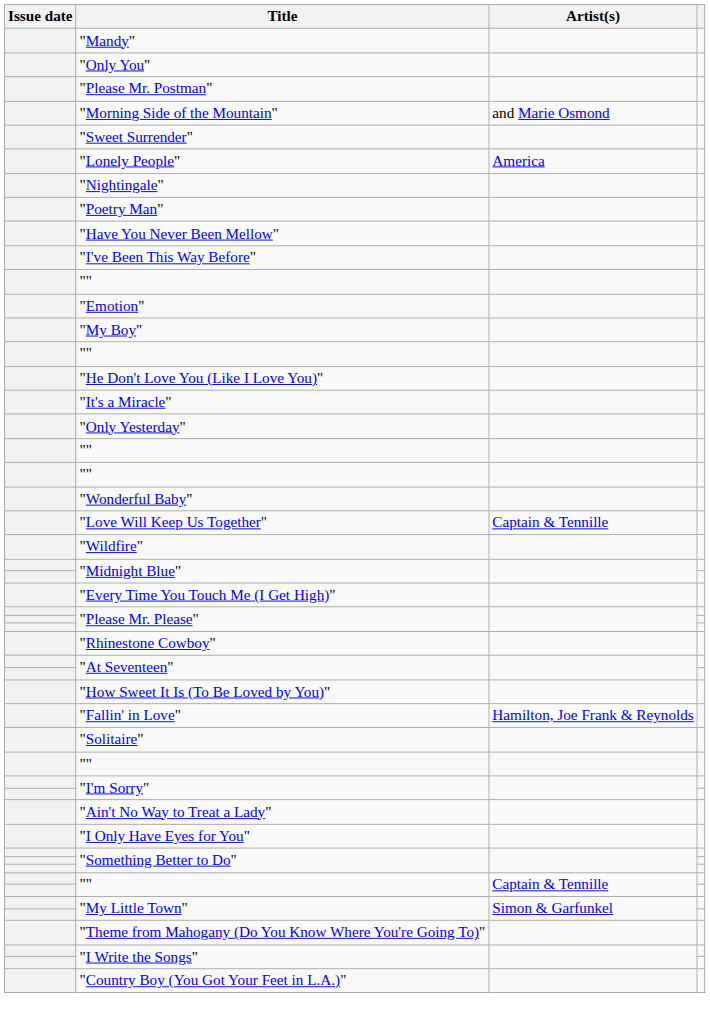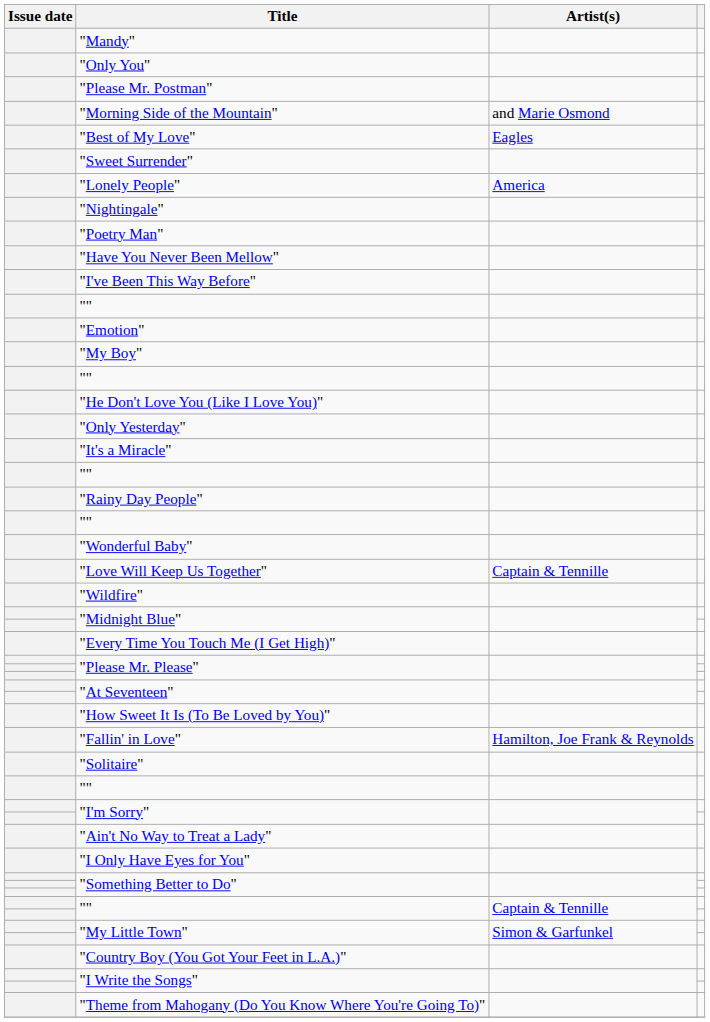 <table class="wikitable sortable plainrowheaders">
 <tr>
 <th scope=col>Issue date</th>
 <th scope=col>Title</th>
 <th scope=col>Artist(s)</th>
 <th scope=col class=unsortable></th>
 </tr>
 <tr>
 <th scope=row></th>
 <td>"<a href='#'>Mandy</a>"</td>
 <td></td>
 <td align=center></td>
 </tr>
 <tr>
 <th scope=row></th>
 <td>"<a href='#'>Only You</a>"</td>
 <td></td>
 <td align=center></td>
 </tr>
 <tr>
 <th scope=row></th>
 <td>"<a href='#'>Please Mr. Postman</a>"</td>
 <td></td>
 <td align=center></td>
 </tr>
 <tr>
 <th scope=row></th>
 <td>"<a href='#'>Morning Side of the Mountain</a>"</td>
 <td> and <a href='#'>Marie Osmond</a></td>
+<td align=center></td>
+</tr>
+<tr>
+<th scope=row></th>
+<td>"<a href='#'>Best of My Love</a>"</td>
+<td><a href='#'>Eagles</a></td>
 <td align=center></td>
 </tr>
 <tr>
 <th scope=row></th>
 <td>"<a href='#'>Sweet Surrender</a>"</td>
 <td></td>
 <td align=center></td>
 </tr>
 <tr>
 <th scope=row></th>
 <td>"<a href='#'>Lonely People</a>"</td>
 <td><a href='#'>America</a></td>
 <td align=center></td>
 </tr>
 <tr>
 <th scope=row></th>
 <td>"<a href='#'>Nightingale</a>"</td>
 <td></td>
 <td align=center></td>
 </tr>
 <tr>
 <th scope=row></th>
 <td>"<a href='#'>Poetry Man</a>"</td>
 <td></td>
 <td align=center></td>
 </tr>
 <tr>
 <th scope=row></th>
 <td>"<a href='#'>Have You Never Been Mellow</a>"</td>
 <td></td>
 <td align=center></td>
 </tr>
 <tr>
 <th scope=row></th>
 <td>"<a href='#'>I've Been This Way Before</a>"</td>
 <td></td>
 <td align=center></td>
 </tr>
 <tr>
 <th scope=row></th>
 <td>""</td>
 <td></td>
 <td align=center></td>
 </tr>
 <tr>
 <th scope=row></th>
 <td>"<a href='#'>Emotion</a>"</td>
 <td></td>
 <td align=center></td>
 </tr>
 <tr>
 <th scope=row></th>
 <td>"<a href='#'>My Boy</a>"</td>
 <td></td>
 <td align=center></td>
 </tr>
 <tr>
 <th scope=row></th>
 <td>""</td>
 <td></td>
 <td align=center></td>
 </tr>
 <tr>
 <th scope=row></th>
 <td>"<a href='#'>He Don't Love You (Like I Love You)</a>"</td>
 <td></td>
 <td align=center></td>
 </tr>
 <tr>
 <th scope=row></th>
+<td>"<a href='#'>Only Yesterday</a>"</td>
+<td></td>
+<td align=center></td>
+</tr>
+<tr>
+<th scope=row></th>
 <td>"<a href='#'>It's a Miracle</a>"</td>
 <td></td>
 <td align=center></td>
 </tr>
 <tr>
 <th scope=row></th>
-<td>"<a href='#'>Only Yesterday</a>"</td>
+<td>""</td>
 <td></td>
 <td align=center></td>
 </tr>
 <tr>
 <th scope=row></th>
-<td>""</td>
+<td>"<a href='#'>Rainy Day People</a>"</td>
 <td></td>
 <td align=center></td>
 </tr>
 <tr>
 <th scope=row></th>
 <td rowspan="1">""</td>
 <td rowspan="1"></td>
 <td align=center></td>
 </tr>
 <tr>
 <th scope=row></th>
 <td rowspan="1">"<a href='#'>Wonderful Baby</a>"</td>
 <td rowspan="1"></td>
 <td align=center></td>
 </tr>
 <tr>
 <th scope=row></th>
 <td>"<a href='#'>Love Will Keep Us Together</a>"</td>
 <td><a href='#'>Captain & Tennille</a></td>
 <td align=center></td>
 </tr>
 <tr>
 <th scope=row></th>
 <td>"<a href='#'>Wildfire</a>"</td>
 <td></td>
 <td align=center></td>
 </tr>
 <tr>
 <th scope=row></th>
 <td rowspan="2">"<a href='#'>Midnight Blue</a>"</td>
 <td rowspan="2"></td>
 <td align=center></td>
 </tr>
 <tr>
 <th scope=row></th>
 <td align=center></td>
 </tr>
 <tr>
 <th scope=row></th>
 <td>"<a href='#'>Every Time You Touch Me (I Get High)</a>"</td>
 <td></td>
 <td align=center></td>
 </tr>
 <tr>
 <th scope=row></th>
 <td rowspan="3">"<a href='#'>Please Mr. Please</a>"</td>
 <td rowspan="3"></td>
 <td align=center></td>
 </tr>
 <tr>
 <th scope=row></th>
 <td align=center></td>
 </tr>
 <tr>
 <th scope=row></th>
-<td align=center></td>
-</tr>
-<tr>
-<th scope=row></th>
-<td>"<a href='#'>Rhinestone Cowboy</a>"</td>
-<td></td>
 <td align=center></td>
 </tr>
 <tr>
 <th scope=row></th>
 <td rowspan="2">"<a href='#'>At Seventeen</a>"</td>
 <td rowspan="2"></td>
 <td align=center></td>
 </tr>
 <tr>
 <th scope=row></th>
 <td align=center></td>
 </tr>
 <tr>
 <th scope=row></th>
 <td>"<a href='#'>How Sweet It Is (To Be Loved by You)</a>"</td>
 <td></td>
 <td align=center></td>
 </tr>
 <tr>
 <th scope=row></th>
 <td>"<a href='#'>Fallin' in Love</a>"</td>
 <td><a href='#'>Hamilton, Joe Frank & Reynolds</a></td>
 <td align=center></td>
 </tr>
 <tr>
 <th scope=row></th>
 <td>"<a href='#'>Solitaire</a>"</td>
 <td></td>
 <td align=center></td>
 </tr>
 <tr>
 <th scope=row></th>
 <td>""</td>
 <td></td>
 <td align=center></td>
 </tr>
 <tr>
 <th scope=row></th>
 <td rowspan="2">"<a href='#'>I'm Sorry</a>"</td>
 <td rowspan="2"></td>
 <td align=center></td>
 </tr>
 <tr>
 <th scope=row></th>
 <td align=center></td>
 </tr>
 <tr>
 <th scope=row></th>
 <td>"<a href='#'>Ain't No Way to Treat a Lady</a>"</td>
 <td></td>
 <td align=center></td>
 </tr>
 <tr>
 <th scope=row></th>
 <td>"<a href='#'>I Only Have Eyes for You</a>"</td>
 <td></td>
 <td align=center></td>
 </tr>
 <tr>
 <th scope=row></th>
 <td rowspan="3">"<a href='#'>Something Better to Do</a>"</td>
 <td rowspan="3"></td>
 <td align=center></td>
 </tr>
 <tr>
 <th scope=row></th>
 <td align=center></td>
 </tr>
 <tr>
 <th scope=row></th>
 <td align=center></td>
 </tr>
 <tr>
 <th scope=row></th>
 <td rowspan="2">""</td>
 <td rowspan="2"><a href='#'>Captain & Tennille</a></td>
 <td align=center></td>
 </tr>
 <tr>
 <th scope=row></th>
 <td align=center></td>
 </tr>
 <tr>
 <th scope=row></th>
 <td rowspan="2">"<a href='#'>My Little Town</a>"</td>
 <td rowspan="2"><a href='#'>Simon & Garfunkel</a></td>
 <td align=center></td>
 </tr>
 <tr>
 <th scope=row></th>
 <td align=center></td>
 </tr>
 <tr>
 <th scope=row></th>
-<td>"<a href='#'>Theme from Mahogany (Do You Know Where You're Going To)</a>"</td>
+<td>"<a href='#'>Country Boy (You Got Your Feet in L.A.)</a>"</td>
 <td></td>
 <td align=center></td>
 </tr>
 <tr>
 <th scope=row></th>
 <td rowspan="2">"<a href='#'>I Write the Songs</a>"</td>
 <td rowspan="2"></td>
 <td align=center></td>
 </tr>
 <tr>
 <th scope=row></th>
 <td align=center></td>
 </tr>
 <tr>
 <th scope=row></th>
-<td>"<a href='#'>Country Boy (You Got Your Feet in L.A.)</a>"</td>
+<td>"<a href='#'>Theme from Mahogany (Do You Know Where You're Going To)</a>"</td>
 <td></td>
 <td align=center></td>
 </tr>
 <tr>
 </tr>
 </table>
